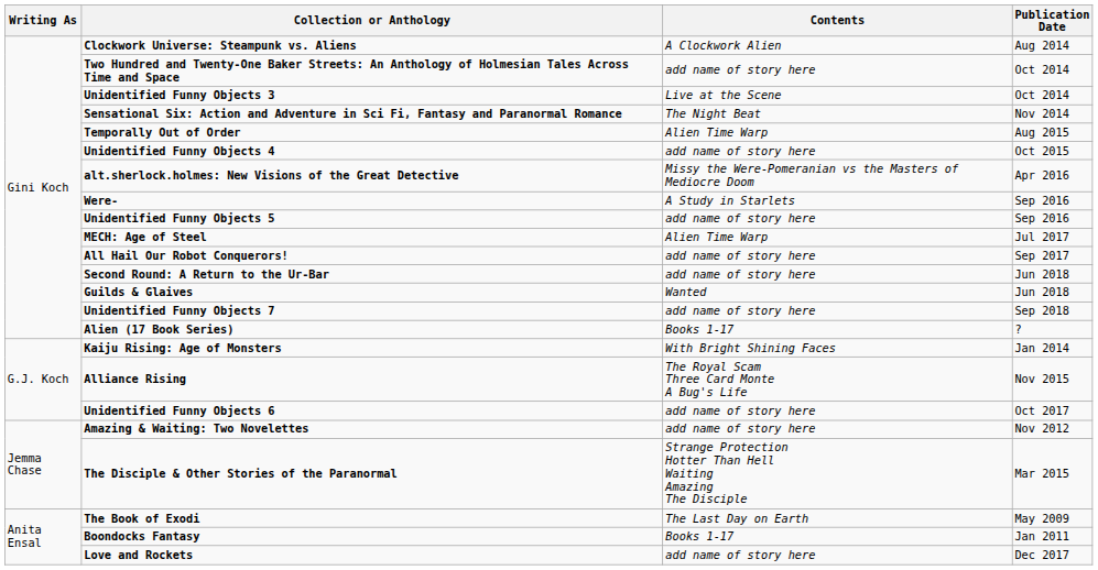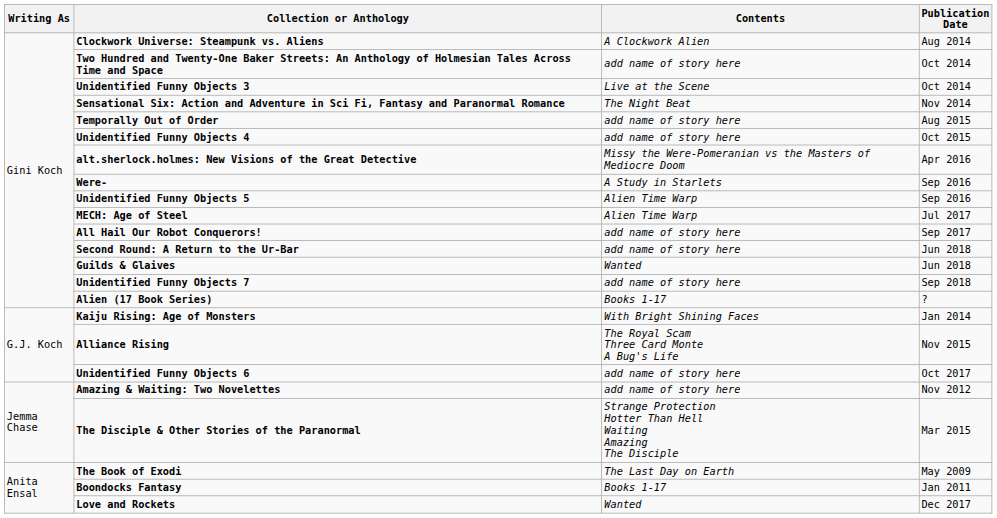 <table class="wikitable">
 <tr>
 <th>Writing As</th>
 <th>Collection or Anthology</th>
 <th>Contents</th>
 <th>Publication<br>Date</th>
 </tr>
 <tr>
 <td rowspan="15">Gini Koch</td>
 <td><strong>Clockwork Universe: Steampunk vs. Aliens</strong></td>
 <td><em>A Clockwork Alien</em></td>
 <td>Aug 2014</td>
 </tr>
 <tr>
 <td><strong>Two Hundred and Twenty-One Baker Streets: An Anthology of Holmesian Tales Across Time and Space</strong></td>
 <td><em>add name of story here</em></td>
 <td>Oct 2014</td>
 </tr>
 <tr>
 <td><strong>Unidentified Funny Objects 3</strong></td>
 <td><em>Live at the Scene</em></td>
 <td>Oct 2014</td>
 </tr>
 <tr>
 <td><strong>Sensational Six: Action and Adventure in Sci Fi, Fantasy and Paranormal Romance</strong></td>
 <td><em>The Night Beat</em></td>
 <td>Nov 2014</td>
 </tr>
 <tr>
 <td><strong>Temporally Out of Order</strong></td>
-<td><em>Alien Time Warp</em></td>
+<td><em>add name of story here</em></td>
 <td>Aug 2015</td>
 </tr>
 <tr>
 <td><strong>Unidentified Funny Objects 4</strong></td>
 <td><em>add name of story here</em></td>
 <td>Oct 2015</td>
 </tr>
 <tr>
 <td><strong>alt.sherlock.holmes: New Visions of the Great Detective</strong></td>
 <td><em>Missy the Were-Pomeranian vs the Masters of Mediocre Doom</em></td>
 <td>Apr 2016</td>
 </tr>
 <tr>
 <td><strong>Were-</strong></td>
 <td><em>A Study in Starlets</em></td>
 <td>Sep 2016</td>
 </tr>
 <tr>
 <td><strong>Unidentified Funny Objects 5</strong></td>
-<td><em>add name of story here</em></td>
+<td><em>Alien Time Warp</em></td>
 <td>Sep 2016</td>
 </tr>
 <tr>
 <td><strong>MECH: Age of Steel</strong></td>
 <td><em>Alien Time Warp</em></td>
 <td>Jul 2017</td>
 </tr>
 <tr>
 <td><strong>All Hail Our Robot Conquerors!</strong></td>
 <td><em>add name of story here</em></td>
 <td>Sep 2017</td>
 </tr>
 <tr>
 <td><strong>Second Round: A Return to the Ur-Bar</strong></td>
 <td><em>add name of story here</em></td>
 <td>Jun 2018</td>
 </tr>
 <tr>
 <td><strong>Guilds & Glaives</strong></td>
 <td><em>Wanted</em></td>
 <td>Jun 2018</td>
 </tr>
 <tr>
 <td><strong>Unidentified Funny Objects 7</strong></td>
 <td><em>add name of story here</em></td>
 <td>Sep 2018</td>
 </tr>
 <tr>
 <td><strong>Alien (17 Book Series)</strong></td>
 <td><em>Books 1-17</em></td>
 <td>?</td>
 </tr>
 <tr>
 <td rowspan="3">G.J. Koch</td>
 <td><strong>Kaiju Rising: Age of Monsters</strong></td>
 <td><em>With Bright Shining Faces</em></td>
 <td>Jan 2014</td>
 </tr>
 <tr>
 <td><strong>Alliance Rising</strong></td>
 <td><em>The Royal Scam</em><br><em>Three Card Monte</em><br><em>A Bug's Life</em></td>
 <td>Nov 2015</td>
 </tr>
 <tr>
 <td><strong>Unidentified Funny Objects 6</strong></td>
 <td><em>add name of story here</em></td>
 <td>Oct 2017</td>
 </tr>
 <tr>
 <td rowspan="2">Jemma Chase</td>
 <td><strong>Amazing & Waiting: Two Novelettes</strong></td>
 <td><em>add name of story here</em></td>
 <td>Nov 2012</td>
 </tr>
 <tr>
 <td><strong>The Disciple & Other Stories of the Paranormal</strong></td>
 <td><em>Strange Protection</em><br><em>Hotter Than Hell</em><br><em>Waiting</em><br><em>Amazing</em><br><em>The Disciple</em></td>
 <td>Mar 2015</td>
 </tr>
 <tr>
 <td rowspan="3">Anita Ensal</td>
 <td><strong>The Book of Exodi</strong></td>
 <td><em>The Last Day on Earth</em></td>
 <td>May 2009</td>
 </tr>
 <tr>
 <td><strong>Boondocks Fantasy</strong></td>
 <td><em>Books 1-17</em></td>
 <td>Jan 2011</td>
 </tr>
 <tr>
 <td><strong>Love and Rockets</strong></td>
-<td><em>add name of story here</em></td>
+<td><em>Wanted</em></td>
 <td>Dec 2017</td>
 </tr>
 </table>
